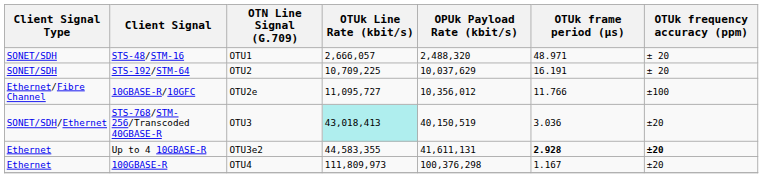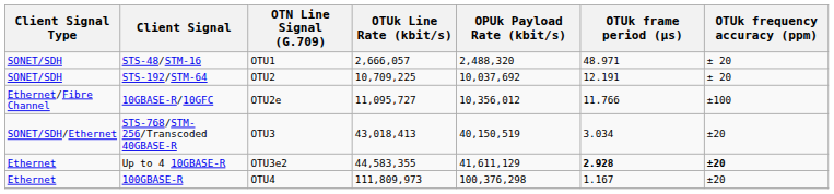 <table class="wikitable" style="font-size: 95%;">
 <tr>
 <th width="100">Client Signal Type</th>
 <th width="125">Client Signal</th>
 <th width="100">OTN Line Signal (G.709)</th>
 <th width="100">OTUk Line Rate (kbit/s)</th>
 <th width="120">OPUk Payload Rate (kbit/s)</th>
 <th width="120">OTUk frame period (μs)</th>
 <th width="120">OTUk frequency accuracy (ppm)</th>
 </tr>
 <tr style="font-size:smaller">
 <td><a href='#'>SONET/SDH</a></td>
 <td><a href='#'>STS-48</a>/<a href='#'>STM-16</a></td>
 <td>OTU1</td>
 <td>2,666,057</td>
 <td>2,488,320</td>
 <td>48.971</td>
 <td>± 20</td>
 </tr>
 <tr style="font-size:smaller">
 <td><a href='#'>SONET/SDH</a></td>
 <td><a href='#'>STS-192</a>/<a href='#'>STM-64</a></td>
 <td>OTU2</td>
 <td>10,709,225</td>
-<td>10,037,629</td>
-<td>16.191</td>
+<td>10,037,692</td>
+<td>12.191</td>
 <td>± 20</td>
 </tr>
 <tr style="font-size:smaller">
 <td><a href='#'>Ethernet</a>/<a href='#'>Fibre Channel</a></td>
 <td><a href='#'>10GBASE-R</a>/<a href='#'>10GFC</a></td>
 <td>OTU2e</td>
 <td>11,095,727</td>
 <td>10,356,012</td>
 <td>11.766</td>
 <td>±100</td>
 </tr>
 <tr style="font-size:smaller">
 <td><a href='#'>SONET/SDH</a>/<a href='#'>Ethernet</a></td>
 <td><a href='#'>STS-768</a>/<a href='#'>STM-256</a>/Transcoded <a href='#'>40GBASE-R</a></td>
 <td>OTU3</td>
-<td style="background: paleturquoise;">43,018,413</td>
+<td>43,018,413</td>
 <td>40,150,519</td>
-<td>3.036</td>
+<td>3.034</td>
 <td>±20</td>
 </tr>
 <tr style="font-size:smaller">
 <td><a href='#'>Ethernet</a></td>
 <td>Up to 4 <a href='#'>10GBASE-R</a></td>
 <td>OTU3e2</td>
 <td>44,583,355</td>
-<td>41,611,131</td>
+<td>41,611,129</td>
 <td><strong>2.928</strong></td>
 <td><strong>±20</strong></td>
 </tr>
 <tr style="font-size:smaller">
 <td><a href='#'>Ethernet</a></td>
 <td><a href='#'>100GBASE-R</a></td>
 <td>OTU4</td>
 <td>111,809,973</td>
 <td>100,376,298</td>
 <td>1.167</td>
 <td>±20</td>
 </tr>
 <tr>
 </tr>
 </table>
